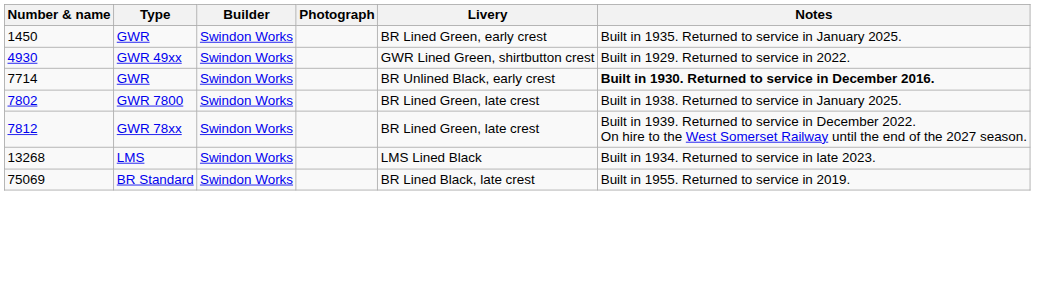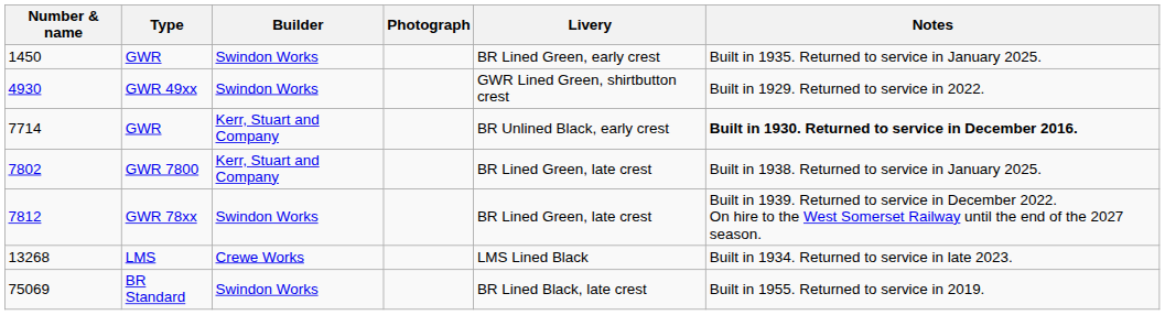 <table class="wikitable">
 <tr>
 <th>Number & name</th>
 <th>Type</th>
 <th>Builder</th>
 <th>Photograph</th>
 <th>Livery</th>
 <th>Notes</th>
 </tr>
 <tr>
 <td>1450</td>
 <td><a href='#'>GWR </a> </td>
 <td><a href='#'>Swindon Works</a></td>
 <td></td>
 <td>BR Lined Green, early crest</td>
 <td>Built in 1935. Returned to service in January 2025.</td>
 </tr>
 <tr>
 <td><a href='#'>4930 </a></td>
 <td><a href='#'>GWR 49xx </a> </td>
 <td><a href='#'>Swindon Works</a></td>
 <td></td>
 <td>GWR Lined Green, shirtbutton crest</td>
 <td>Built in 1929. Returned to service in 2022.</td>
 </tr>
 <tr>
 <td>7714</td>
 <td><a href='#'>GWR </a> </td>
-<td><a href='#'>Swindon Works</a></td>
+<td><a href='#'>Kerr, Stuart and Company</a></td>
 <td></td>
 <td>BR Unlined Black, early crest</td>
 <td><strong>Built in 1930. Returned to service in December 2016.</strong></td>
 </tr>
 <tr>
 <td><a href='#'>7802 </a></td>
 <td><a href='#'>GWR 7800 </a> </td>
-<td><a href='#'>Swindon Works</a></td>
+<td><a href='#'>Kerr, Stuart and Company</a></td>
 <td></td>
 <td>BR Lined Green, late crest</td>
 <td>Built in 1938. Returned to service in January 2025.</td>
 </tr>
 <tr>
 <td><a href='#'>7812 </a></td>
 <td><a href='#'>GWR 78xx </a> </td>
 <td><a href='#'>Swindon Works</a></td>
 <td></td>
 <td>BR Lined Green, late crest</td>
 <td>Built in 1939. Returned to service in December 2022.<br>On hire to the <a href='#'>West Somerset Railway</a> until the end of the 2027 season.</td>
 </tr>
 <tr>
 <td>13268</td>
 <td><a href='#'>LMS </a> </td>
-<td><a href='#'>Swindon Works</a></td>
+<td><a href='#'>Crewe Works</a></td>
 <td></td>
 <td>LMS Lined Black </td>
 <td>Built in 1934. Returned to service in late 2023.</td>
 </tr>
 <tr>
 <td>75069</td>
 <td><a href='#'>BR Standard </a> </td>
 <td><a href='#'>Swindon Works</a></td>
 <td></td>
 <td>BR Lined Black, late crest</td>
 <td>Built in 1955. Returned to service in 2019.</td>
 </tr>
 </table>
